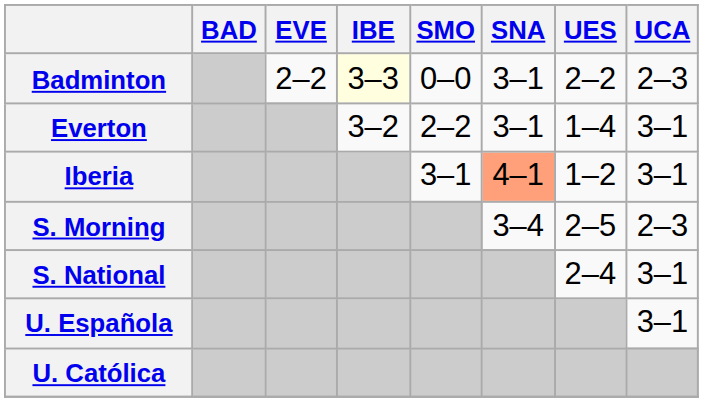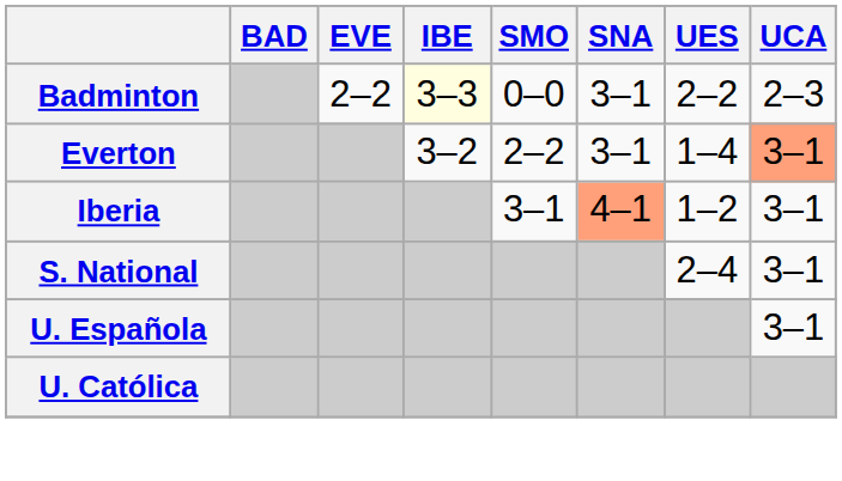 <table class="wikitable" style="text-align:center">
 <tr>
 <th width="90"> </th>
 <th width="30"><small><a href='#'>BAD</a></small></th>
 <th width="30"><small><a href='#'>EVE</a></small></th>
 <th width="30"><small><a href='#'>IBE</a></small></th>
 <th width="30"><small><a href='#'>SMO</a></small></th>
 <th width="30"><small><a href='#'>SNA</a></small></th>
 <th width="30"><small><a href='#'>UES</a></small></th>
 <th width="30"><small><a href='#'>UCA</a></small></th>
 </tr>
 <tr>
 <th><small><a href='#'>Badminton</a></small></th>
 <td bgcolor="#CCCCCC"></td>
 <td>2–2</td>
 <td style="background: lightyellow;">3–3</td>
 <td>0–0</td>
 <td>3–1</td>
 <td>2–2</td>
 <td>2–3</td>
 </tr>
 <tr>
 <th><small><a href='#'>Everton</a></small></th>
 <td bgcolor="#CCCCCC"></td>
 <td bgcolor="#CCCCCC"></td>
 <td>3–2</td>
 <td>2–2</td>
 <td>3–1</td>
 <td>1–4</td>
-<td>3–1</td>
+<td style="background: lightsalmon;">3–1</td>
 </tr>
 <tr>
 <th><small><a href='#'>Iberia</a></small></th>
 <td bgcolor="#CCCCCC"></td>
 <td bgcolor="#CCCCCC"></td>
 <td bgcolor="#CCCCCC"></td>
 <td>3–1</td>
 <td style="background: lightsalmon;">4–1</td>
 <td>1–2</td>
 <td>3–1</td>
-</tr>
-<tr>
-<th><small><a href='#'>S. Morning</a></small></th>
-<td bgcolor="#CCCCCC"></td>
-<td bgcolor="#CCCCCC"></td>
-<td bgcolor="#CCCCCC"></td>
-<td bgcolor="#CCCCCC"></td>
-<td>3–4</td>
-<td>2–5</td>
-<td>2–3</td>
 </tr>
 <tr>
 <th><small><a href='#'>S. National</a></small></th>
 <td bgcolor="#CCCCCC"></td>
 <td bgcolor="#CCCCCC"></td>
 <td bgcolor="#CCCCCC"></td>
 <td bgcolor="#CCCCCC"></td>
 <td bgcolor="#CCCCCC"></td>
 <td>2–4</td>
 <td>3–1</td>
 </tr>
 <tr>
 <th><small><a href='#'>U. Española</a></small></th>
 <td bgcolor="#CCCCCC"></td>
 <td bgcolor="#CCCCCC"></td>
 <td bgcolor="#CCCCCC"></td>
 <td bgcolor="#CCCCCC"></td>
 <td bgcolor="#CCCCCC"></td>
 <td bgcolor="#CCCCCC"></td>
 <td>3–1</td>
 </tr>
 <tr>
 <th><small><a href='#'>U. Católica</a></small></th>
 <td bgcolor="#CCCCCC"></td>
 <td bgcolor="#CCCCCC"></td>
 <td bgcolor="#CCCCCC"></td>
 <td bgcolor="#CCCCCC"></td>
 <td bgcolor="#CCCCCC"></td>
 <td bgcolor="#CCCCCC"></td>
 <td bgcolor="#CCCCCC"></td>
 </tr>
 <tr>
 </tr>
 </table>
